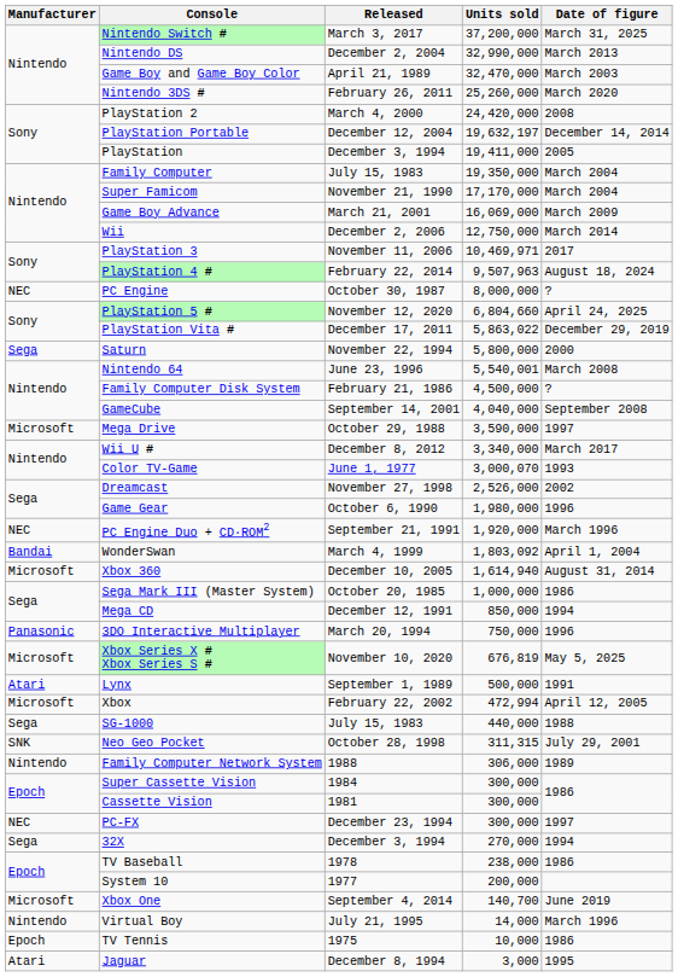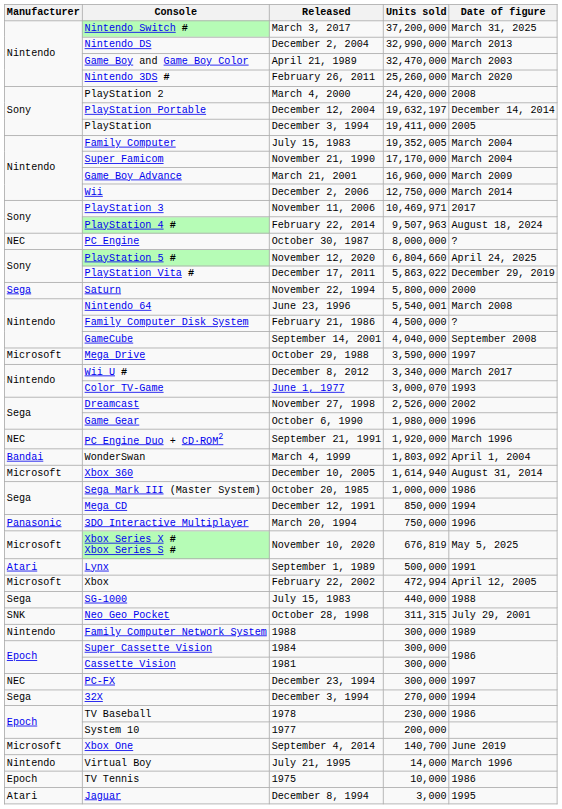 <table class="wikitable sortable" style="font-size:95%">
 <tr>
 <th>Manufacturer</th>
 <th>Console</th>
 <th>Released</th>
 <th data-sort-type="number">Units sold</th>
 <th>Date of figure</th>
 </tr>
 <tr>
 <td rowspan="4">Nintendo</td>
 <td style="background:#b6fcb6;"><a href='#'>Nintendo Switch</a> <strong>#</strong></td>
 <td>March 3, 2017</td>
 <td align="right">37,200,000</td>
 <td>March 31, 2025</td>
 </tr>
 <tr>
 <td><a href='#'>Nintendo DS</a></td>
 <td>December 2, 2004</td>
 <td align="right">32,990,000</td>
 <td>March 2013</td>
 </tr>
 <tr>
 <td><a href='#'>Game Boy</a> and <a href='#'>Game Boy Color</a></td>
 <td>April 21, 1989</td>
 <td align="right">32,470,000</td>
 <td>March 2003</td>
 </tr>
 <tr>
 <td><a href='#'>Nintendo 3DS</a>  <strong>#</strong></td>
 <td>February 26, 2011</td>
 <td align="right">25,260,000</td>
 <td>March 2020</td>
 </tr>
 <tr>
 <td rowspan="3">Sony</td>
 <td>PlayStation 2</td>
 <td>March 4, 2000</td>
 <td align="right">24,420,000</td>
 <td>2008</td>
 </tr>
 <tr>
 <td><a href='#'>PlayStation Portable</a></td>
 <td>December 12, 2004</td>
 <td align="right">19,632,197</td>
 <td>December 14, 2014</td>
 </tr>
 <tr>
 <td>PlayStation</td>
 <td>December 3, 1994</td>
 <td align="right">19,411,000</td>
 <td>2005</td>
 </tr>
 <tr>
 <td rowspan="4">Nintendo</td>
 <td><a href='#'>Family Computer</a></td>
 <td>July 15, 1983</td>
-<td align="right">19,350,000</td>
+<td align="right">19,352,005</td>
 <td>March 2004</td>
 </tr>
 <tr>
 <td><a href='#'>Super Famicom</a></td>
 <td>November 21, 1990</td>
 <td align="right">17,170,000</td>
 <td>March 2004</td>
 </tr>
 <tr>
 <td><a href='#'>Game Boy Advance</a></td>
 <td>March 21, 2001</td>
-<td align="right">16,069,000</td>
+<td align="right">16,960,000</td>
 <td>March 2009</td>
 </tr>
 <tr>
 <td><a href='#'>Wii</a></td>
 <td>December 2, 2006</td>
 <td align="right">12,750,000</td>
 <td>March 2014</td>
 </tr>
 <tr>
 <td rowspan="2">Sony</td>
 <td><a href='#'>PlayStation 3</a></td>
 <td>November 11, 2006</td>
 <td align="right">10,469,971</td>
 <td>2017</td>
 </tr>
 <tr>
 <td style="background:#b6fcb6;"><a href='#'>PlayStation 4</a> <strong>#</strong></td>
 <td>February 22, 2014</td>
 <td align="right">9,507,963</td>
 <td>August 18, 2024</td>
 </tr>
 <tr>
 <td>NEC</td>
 <td><a href='#'>PC Engine</a></td>
 <td>October 30, 1987</td>
 <td align="right">8,000,000</td>
 <td>?</td>
 </tr>
 <tr>
 <td rowspan="2">Sony</td>
 <td style="background:#b6fcb6;"><a href='#'>PlayStation 5</a> <strong>#</strong></td>
 <td>November 12, 2020</td>
 <td align="right">6,804,660</td>
 <td>April 24, 2025</td>
 </tr>
 <tr>
 <td><a href='#'>PlayStation Vita</a> <strong>#</strong></td>
 <td>December 17, 2011</td>
 <td align="right">5,863,022</td>
 <td>December 29, 2019</td>
 </tr>
 <tr>
 <td><a href='#'>Sega</a></td>
 <td><a href='#'>Saturn</a></td>
 <td>November 22, 1994</td>
 <td align=right>5,800,000</td>
 <td>2000</td>
 </tr>
 <tr>
 <td rowspan="3">Nintendo</td>
 <td><a href='#'>Nintendo 64</a></td>
 <td>June 23, 1996</td>
 <td align="right">5,540,001</td>
 <td>March 2008</td>
 </tr>
 <tr>
 <td><a href='#'>Family Computer Disk System</a></td>
 <td>February 21, 1986</td>
 <td align="right">4,500,000</td>
 <td>?</td>
 </tr>
 <tr>
 <td><a href='#'>GameCube</a></td>
 <td>September 14, 2001</td>
 <td align="right">4,040,000</td>
 <td>September 2008</td>
 </tr>
 <tr>
 <td>Microsoft</td>
 <td><a href='#'>Mega Drive</a></td>
 <td>October 29, 1988</td>
 <td align="right">3,590,000</td>
 <td>1997</td>
 </tr>
 <tr>
 <td rowspan="2">Nintendo</td>
 <td><a href='#'>Wii U</a> <strong>#</strong></td>
 <td>December 8, 2012</td>
 <td align="right">3,340,000</td>
 <td>March 2017</td>
 </tr>
 <tr>
 <td><a href='#'>Color TV-Game</a></td>
 <td><a href='#'>June 1, 1977</a></td>
 <td align="right">3,000,070</td>
 <td>1993</td>
 </tr>
 <tr>
 <td rowspan="2">Sega</td>
 <td><a href='#'>Dreamcast</a></td>
 <td>November 27, 1998</td>
 <td align="right">2,526,000</td>
 <td>2002</td>
 </tr>
 <tr>
 <td><a href='#'>Game Gear</a></td>
 <td>October 6, 1990</td>
 <td align="right">1,980,000</td>
 <td>1996</td>
 </tr>
 <tr>
 <td>NEC</td>
 <td><a href='#'>PC Engine Duo</a> + <a href='#'>CD·ROM<sup>2</sup></a></td>
 <td>September 21, 1991</td>
 <td align="right">1,920,000</td>
 <td>March 1996</td>
 </tr>
 <tr>
 <td><a href='#'>Bandai</a></td>
 <td>WonderSwan</td>
 <td>March 4, 1999</td>
 <td align="right">1,803,092</td>
 <td>April 1, 2004</td>
 </tr>
 <tr>
 <td>Microsoft</td>
 <td><a href='#'>Xbox 360</a></td>
 <td>December 10, 2005</td>
 <td align="right">1,614,940</td>
 <td>August 31, 2014</td>
 </tr>
 <tr>
 <td rowspan="2">Sega</td>
 <td><a href='#'>Sega Mark III</a> (Master System)</td>
 <td>October 20, 1985</td>
 <td align="right">1,000,000</td>
 <td>1986</td>
 </tr>
 <tr>
 <td><a href='#'>Mega CD</a></td>
 <td>December 12, 1991</td>
 <td align="right">850,000</td>
 <td>1994</td>
 </tr>
 <tr>
 <td><a href='#'>Panasonic</a></td>
 <td><a href='#'>3DO Interactive Multiplayer</a></td>
 <td>March 20, 1994</td>
 <td align=right>750,000</td>
 <td>1996</td>
 </tr>
 <tr>
 <td>Microsoft</td>
 <td style="background:#b6fcb6;"><a href='#'>Xbox Series X</a> <strong>#</strong> <br> <a href='#'>Xbox Series S</a> <strong>#</strong></td>
 <td>November 10, 2020</td>
 <td align="right">676,819</td>
 <td>May 5, 2025</td>
 </tr>
 <tr>
 <td><a href='#'>Atari</a></td>
 <td><a href='#'>Lynx</a></td>
 <td>September 1, 1989</td>
 <td align=right>500,000</td>
 <td>1991</td>
 </tr>
 <tr>
 <td>Microsoft</td>
 <td>Xbox</td>
 <td>February 22, 2002</td>
 <td align="right">472,994</td>
 <td>April 12, 2005</td>
 </tr>
 <tr>
 <td>Sega</td>
 <td><a href='#'>SG-1000</a></td>
 <td>July 15, 1983</td>
 <td align="right">440,000</td>
 <td>1988</td>
 </tr>
 <tr>
 <td>SNK</td>
 <td><a href='#'>Neo Geo Pocket</a></td>
 <td>October 28, 1998</td>
 <td align="right">311,315</td>
 <td>July 29, 2001</td>
 </tr>
 <tr>
 <td>Nintendo</td>
 <td><a href='#'>Family Computer Network System</a></td>
 <td>1988</td>
-<td align=right>306,000</td>
+<td align=right>300,000</td>
 <td>1989</td>
 </tr>
 <tr>
 <td rowspan="2"><a href='#'>Epoch</a></td>
 <td><a href='#'>Super Cassette Vision</a></td>
 <td>1984</td>
 <td align=right>300,000</td>
 <td rowspan="2">1986</td>
 </tr>
 <tr>
 <td><a href='#'>Cassette Vision</a></td>
 <td>1981</td>
 <td align=right>300,000</td>
 </tr>
 <tr>
 <td>NEC</td>
 <td><a href='#'>PC-FX</a></td>
 <td>December 23, 1994</td>
 <td align=right>300,000</td>
 <td>1997</td>
 </tr>
 <tr>
 <td>Sega</td>
 <td><a href='#'>32X</a></td>
 <td>December 3, 1994</td>
 <td align="right">270,000</td>
 <td>1994</td>
 </tr>
 <tr>
 <td rowspan="2"><a href='#'>Epoch</a></td>
 <td>TV Baseball</td>
 <td>1978</td>
-<td align="right">238,000</td>
+<td align="right">230,000</td>
 <td>1986</td>
 </tr>
 <tr>
 <td>System 10</td>
 <td>1977</td>
 <td align=right>200,000</td>
 </tr>
 <tr>
 <td>Microsoft</td>
 <td><a href='#'>Xbox One</a></td>
 <td>September 4, 2014</td>
 <td align="right">140,700</td>
 <td>June 2019</td>
 </tr>
 <tr>
 <td>Nintendo</td>
 <td>Virtual Boy</td>
 <td>July 21, 1995</td>
 <td align=right>14,000</td>
 <td>March 1996</td>
 </tr>
 <tr>
 <td>Epoch</td>
 <td>TV Tennis</td>
 <td>1975</td>
 <td align=right>10,000</td>
 <td>1986</td>
 </tr>
 <tr>
 <td>Atari</td>
 <td><a href='#'>Jaguar</a></td>
 <td>December 8, 1994</td>
 <td align=right>3,000</td>
 <td>1995</td>
 </tr>
 </table>
